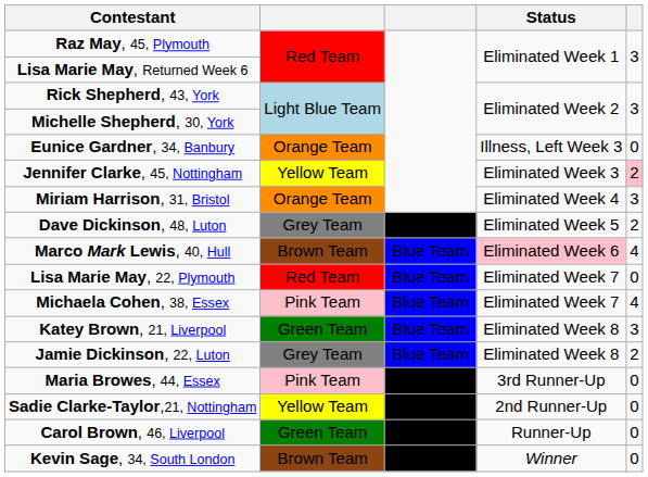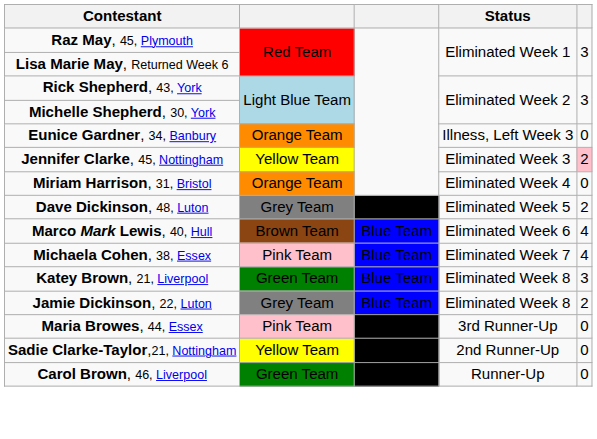 <table class="wikitable" style="text-align:center" align="center">
 <tr>
 <th>Contestant</th>
 <th></th>
 <th></th>
 <th>Status</th>
 <th></th>
 </tr>
 <tr>
 <td align="center"><strong>Raz May</strong>, <small>45, <a href='#'>Plymouth</a></small></td>
 <td bgcolor="Red" rowspan=2><span>Red Team</span></td>
 <td rowspan="7"></td>
 <td rowspan=2>Eliminated Week 1</td>
 <td rowspan=2>3</td>
 </tr>
 <tr>
 <td align="center"><strong>Lisa Marie May</strong>, <small>Returned Week 6</small></td>
 </tr>
 <tr>
 <td align="center"><strong>Rick Shepherd</strong>, <small>43, <a href='#'>York</a></small></td>
 <td bgcolor="lightblue" rowspan=2>Light Blue Team</td>
 <td rowspan=2>Eliminated Week 2</td>
 <td rowspan=2>3</td>
 </tr>
 <tr>
 <td align="center"><strong>Michelle Shepherd</strong>, <small>30, <a href='#'>York</a></small></td>
 </tr>
 <tr>
 <td align="center"><strong>Eunice Gardner</strong>, <small>34, <a href='#'>Banbury</a></small></td>
 <td bgcolor="darkorange">Orange Team</td>
 <td>Illness, Left Week 3</td>
 <td>0</td>
 </tr>
 <tr>
 <td align="center"><strong>Jennifer Clarke</strong>, <small>45, <a href='#'>Nottingham</a></small></td>
 <td bgcolor="yellow"><span>Yellow Team</span></td>
 <td>Eliminated Week 3</td>
 <td style="background: pink;">2</td>
 </tr>
 <tr>
 <td align="center"><strong>Miriam Harrison</strong>, <small>31, <a href='#'>Bristol</a></small></td>
 <td bgcolor="darkorange">Orange Team</td>
 <td>Eliminated Week 4</td>
-<td>3</td>
+<td>0</td>
 </tr>
 <tr>
 <td align="center"><strong>Dave Dickinson</strong>, <small>48, <a href='#'>Luton</a></small></td>
 <td bgcolor="gray"><span>Grey Team</span></td>
 <td bgcolor="Black"><span>Black Team</span></td>
 <td>Eliminated Week 5</td>
 <td>2</td>
 </tr>
 <tr>
 <td align="center"><strong>Marco <em>Mark</em> Lewis</strong>, <small>40, <a href='#'>Hull</a></small></td>
 <td bgcolor="saddlebrown" rowspan=1><span>Brown Team</span></td>
 <td bgcolor="Blue"><span>Blue Team</span></td>
-<td style="background: pink;">Eliminated Week 6</td>
+<td>Eliminated Week 6</td>
 <td>4</td>
-</tr>
-<tr>
-<td align="center"><strong>Lisa Marie May</strong>, <small>22, <a href='#'>Plymouth</a></small></td>
-<td bgcolor="Red"><span>Red Team</span></td>
-<td bgcolor="Blue"><span>Blue Team</span></td>
-<td>Eliminated Week 7</td>
-<td>0</td>
 </tr>
 <tr>
 <td align="center"><strong>Michaela Cohen</strong>, <small>38, <a href='#'>Essex</a></small></td>
 <td bgcolor="pink"><span>Pink Team</span></td>
 <td bgcolor="Blue"><span>Blue Team</span></td>
 <td>Eliminated Week 7</td>
 <td>4</td>
 </tr>
 <tr>
 <td align="center"><strong>Katey Brown</strong>, <small>21, <a href='#'>Liverpool</a></small></td>
 <td bgcolor="green"><span>Green Team</span></td>
 <td bgcolor="Blue"><span>Blue Team</span></td>
 <td>Eliminated Week 8</td>
 <td>3</td>
 </tr>
 <tr>
 <td align="center"><strong>Jamie Dickinson</strong>, <small>22, <a href='#'>Luton</a></small></td>
 <td bgcolor="gray"><span>Grey Team</span></td>
 <td bgcolor="Blue"><span>Blue Team</span></td>
 <td>Eliminated Week 8</td>
 <td>2</td>
 </tr>
 <tr>
 <td align="center"><strong>Maria Browes</strong>, <small>44, <a href='#'>Essex</a></small></td>
 <td bgcolor="pink"><span>Pink Team</span></td>
 <td bgcolor="Black"><span>Black Team</span></td>
 <td>3rd Runner-Up</td>
 <td>0</td>
 </tr>
 <tr>
 <td align="center"><strong>Sadie Clarke-Taylor</strong>,<small>21, <a href='#'>Nottingham</a></small></td>
 <td bgcolor="yellow"><span>Yellow Team</span></td>
 <td bgcolor="Black"><span>Black Team</span></td>
 <td>2nd Runner-Up</td>
 <td>0</td>
 </tr>
 <tr>
 <td align="center"><strong>Carol Brown</strong>, <small>46, <a href='#'>Liverpool</a></small></td>
 <td bgcolor="green"><span>Green Team</span></td>
 <td bgcolor="Black"><span>Black Team</span></td>
 <td>Runner-Up</td>
 <td>0</td>
 </tr>
-<tr>
-<td align="center"><strong>Kevin Sage</strong>, <small>34, <a href='#'>South London</a></small></td>
-<td bgcolor="saddlebrown" rowspan=1><span>Brown Team</span></td>
-<td bgcolor="Black"><span>Black Team</span></td>
-<td><em>Winner</em></td>
-<td>0</td>
-</tr>
 </table>
